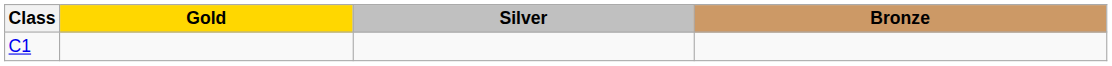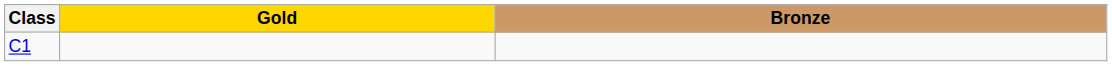 <table class=wikitable style="font-size:100%">
 <tr>
 <th rowspan="1" width="5%">Class</th>
 <th rowspan="1" style="background:gold;">Gold</th>
-<th colspan="1" style="background:silver;">Silver</th>
 <th colspan="1" style="background:#CC9966;">Bronze</th>
 </tr>
 <tr>
 <td><a href='#'>C1</a></td>
 <td></td>
 <td></td>
-<td></td>
 </tr>
 </table>
